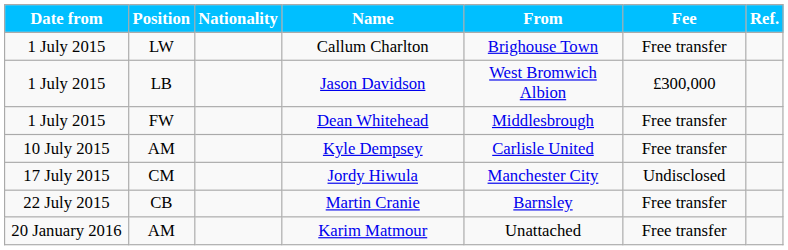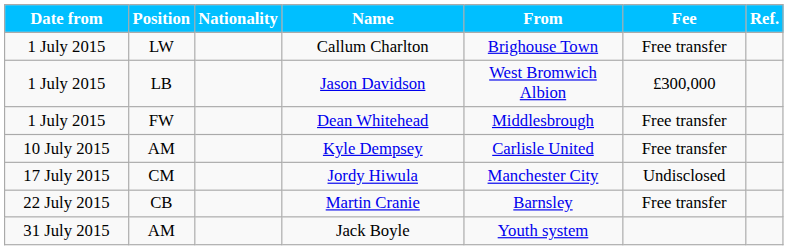 <table class="wikitable"  style="text-align:center; font-size:90%; ">
 <tr>
 <th style="background:#00BFFF; color:#FFFFFF; width:100px;">Date from</th>
 <th style="background:#00BFFF; color:#FFFFFF; width:50px;">Position</th>
 <th style="background:#00BFFF; color:#FFFFFF; width:50px;">Nationality</th>
 <th style="background:#00BFFF; color:#FFFFFF; width:150px;">Name</th>
 <th style="background:#00BFFF; color:#FFFFFF; width:130px;">From</th>
 <th style="background:#00BFFF; color:#FFFFFF; width:100px;">Fee</th>
 <th style="background:#00BFFF; color:#FFFFFF; width:25px;">Ref.</th>
 </tr>
 <tr>
 <td>1 July 2015</td>
 <td>LW</td>
 <td></td>
 <td>Callum Charlton</td>
 <td><a href='#'>Brighouse Town</a></td>
 <td>Free transfer</td>
 <td></td>
 </tr>
 <tr>
 <td>1 July 2015</td>
 <td>LB</td>
 <td></td>
 <td><a href='#'>Jason Davidson</a></td>
 <td><a href='#'>West Bromwich Albion</a></td>
 <td>£300,000</td>
 <td></td>
 </tr>
 <tr>
 <td>1 July 2015</td>
 <td>FW</td>
 <td></td>
 <td><a href='#'>Dean Whitehead</a></td>
 <td><a href='#'>Middlesbrough</a></td>
 <td>Free transfer</td>
 <td></td>
 </tr>
 <tr>
 <td>10 July 2015</td>
 <td>AM</td>
 <td></td>
 <td><a href='#'>Kyle Dempsey</a></td>
 <td><a href='#'>Carlisle United</a></td>
 <td>Free transfer</td>
 <td></td>
 </tr>
 <tr>
 <td>17 July 2015</td>
 <td>CM</td>
 <td></td>
 <td><a href='#'>Jordy Hiwula</a></td>
 <td><a href='#'>Manchester City</a></td>
 <td>Undisclosed</td>
 <td></td>
 </tr>
 <tr>
 <td>22 July 2015</td>
 <td>CB</td>
 <td></td>
 <td><a href='#'>Martin Cranie</a></td>
 <td><a href='#'>Barnsley</a></td>
 <td>Free transfer</td>
 <td></td>
 </tr>
 <tr>
-<td>20 January 2016</td>
+<td>31 July 2015</td>
 <td>AM</td>
 <td></td>
-<td><a href='#'>Karim Matmour</a></td>
-<td>Unattached</td>
-<td>Free transfer</td>
+<td>Jack Boyle</td>
+<td><a href='#'>Youth system</a></td>
+<td></td>
 <td></td>
 </tr>
 </table>
